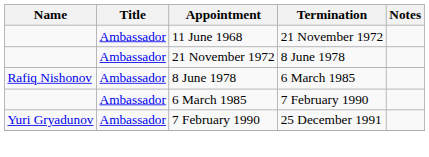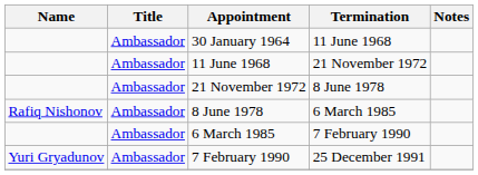 <table class="wikitable">
 <tr valign="middle">
 <th>Name</th>
 <th>Title</th>
 <th>Appointment</th>
 <th>Termination</th>
 <th>Notes</th>
+</tr>
+<tr>
+<td></td>
+<td><a href='#'>Ambassador</a></td>
+<td>30 January 1964</td>
+<td>11 June 1968</td>
+<td></td>
 </tr>
 <tr>
 <td></td>
 <td><a href='#'>Ambassador</a></td>
 <td>11 June 1968</td>
 <td>21 November 1972</td>
 <td></td>
 </tr>
 <tr>
 <td></td>
 <td><a href='#'>Ambassador</a></td>
 <td>21 November 1972</td>
 <td>8 June 1978</td>
 <td></td>
 </tr>
 <tr>
 <td><a href='#'>Rafiq Nishonov</a></td>
 <td><a href='#'>Ambassador</a></td>
 <td>8 June 1978</td>
 <td>6 March 1985</td>
 <td></td>
 </tr>
 <tr>
 <td></td>
 <td><a href='#'>Ambassador</a></td>
 <td>6 March 1985</td>
 <td>7 February 1990</td>
 <td></td>
 </tr>
 <tr>
 <td><a href='#'>Yuri Gryadunov</a></td>
 <td><a href='#'>Ambassador</a></td>
 <td>7 February 1990</td>
 <td>25 December 1991</td>
 <td></td>
 </tr>
 <tr>
 </tr>
 </table>
